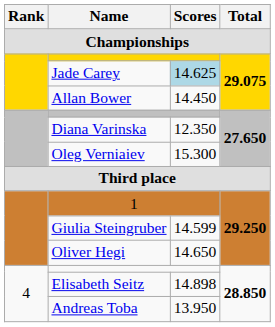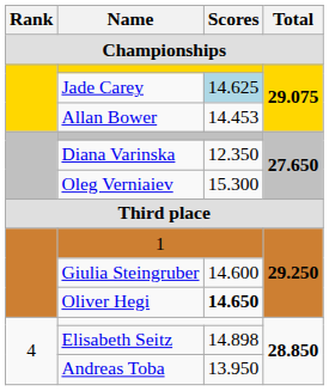 <table class="wikitable" white-space:nowrap">
 <tr>
 <th>Rank</th>
 <th>Name</th>
 <th>Scores</th>
 <th>Total</th>
 </tr>
 <tr bgcolor="DFDFDF">
 <td colspan="4" align="center"><strong>Championships</strong></td>
 </tr>
 <tr bgcolor="gold">
 <td rowspan="3" align=center></td>
 <td align=center colspan="2"></td>
 <td rowspan="3"><strong>29.075</strong></td>
 </tr>
 <tr>
 <td><a href='#'>Jade Carey</a></td>
 <td style="background: lightblue;"> 14.625</td>
 </tr>
 <tr>
 <td><a href='#'>Allan Bower</a></td>
-<td> 14.450</td>
+<td> 14.453</td>
 </tr>
 <tr bgcolor="silver">
 <td rowspan="3" align=center></td>
 <td align=center colspan="2"></td>
 <td rowspan="3"><strong>27.650</strong></td>
 </tr>
 <tr>
 <td><a href='#'>Diana Varinska</a></td>
 <td> 12.350</td>
 </tr>
 <tr>
 <td><a href='#'>Oleg Verniaiev</a></td>
 <td> 15.300</td>
 </tr>
 <tr bgcolor="DFDFDF">
 <td colspan="4" align="center"><strong>Third place</strong></td>
 </tr>
 <tr bgcolor="CD7F32">
 <td rowspan="3" align=center></td>
 <td align=center colspan="2"> 1</td>
 <td rowspan="3"><strong>29.250</strong></td>
 </tr>
 <tr>
 <td><a href='#'>Giulia Steingruber</a></td>
-<td> 14.599</td>
+<td> 14.600</td>
 </tr>
 <tr>
 <td><a href='#'>Oliver Hegi</a></td>
-<td> 14.650</td>
+<td><strong> 14.650</strong></td>
 </tr>
 <tr>
 <td rowspan="3" align=center>4</td>
 <td align=center colspan="2"></td>
 <td rowspan="3"><strong>28.850</strong></td>
 </tr>
 <tr>
 <td><a href='#'>Elisabeth Seitz</a></td>
 <td> 14.898</td>
 </tr>
 <tr>
 <td><a href='#'>Andreas Toba</a></td>
 <td> 13.950</td>
 </tr>
 </table>
